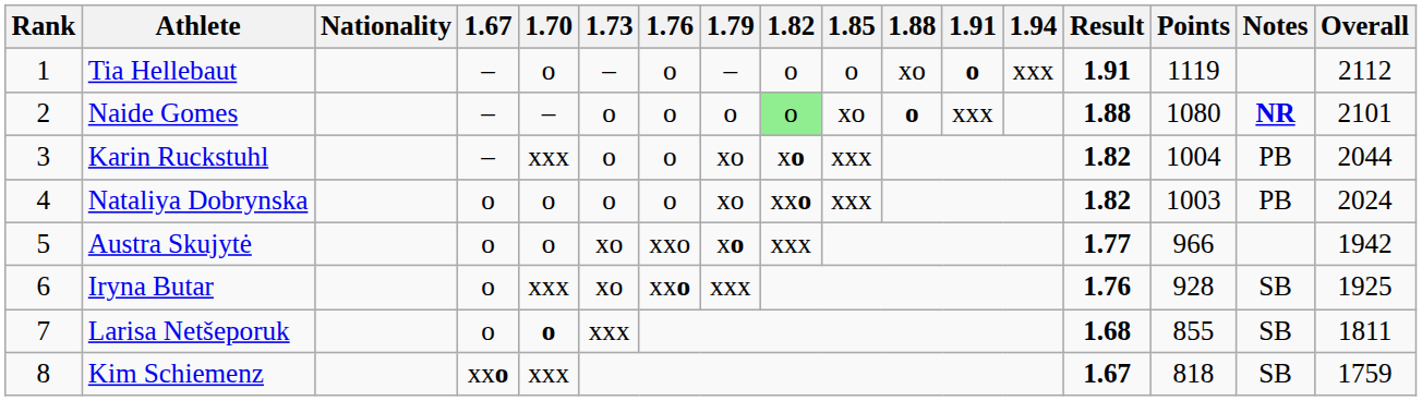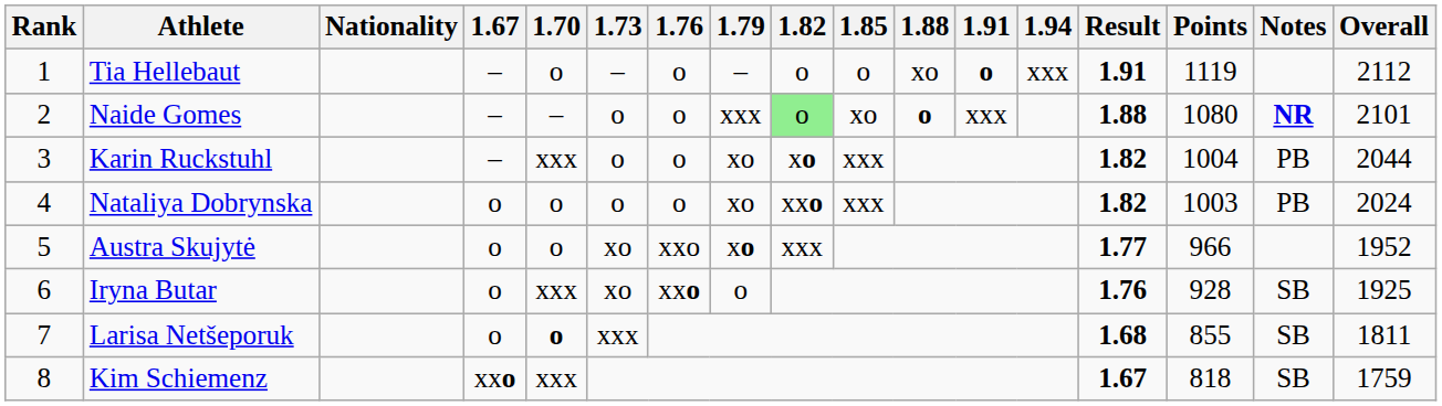 <table class="wikitable sortable" style="text-align:center">
 <tr>
 <th>Rank</th>
 <th>Athlete</th>
 <th>Nationality</th>
 <th>1.67</th>
 <th>1.70</th>
 <th>1.73</th>
 <th>1.76</th>
 <th>1.79</th>
 <th>1.82</th>
 <th>1.85</th>
 <th>1.88</th>
 <th>1.91</th>
 <th>1.94</th>
 <th>Result</th>
 <th>Points</th>
 <th>Notes</th>
 <th>Overall</th>
 </tr>
 <tr>
 <td>1</td>
 <td align="left"><a href='#'>Tia Hellebaut</a></td>
 <td align=left></td>
 <td>–</td>
 <td>o</td>
 <td>–</td>
 <td>o</td>
 <td>–</td>
 <td>o</td>
 <td>o</td>
 <td>xo</td>
 <td><strong>o</strong></td>
 <td>xxx</td>
 <td><strong>1.91</strong></td>
 <td>1119</td>
 <td></td>
 <td>2112</td>
 </tr>
 <tr>
 <td>2</td>
 <td align="left"><a href='#'>Naide Gomes</a></td>
 <td align=left></td>
 <td>–</td>
 <td>–</td>
 <td>o</td>
 <td>o</td>
-<td>o</td>
+<td>xxx</td>
 <td style="background: lightgreen;">o</td>
 <td>xo</td>
 <td><strong>o</strong></td>
 <td>xxx</td>
 <td></td>
 <td><strong>1.88</strong></td>
 <td>1080</td>
 <td><strong><a href='#'>NR</a></strong></td>
 <td>2101</td>
 </tr>
 <tr>
 <td>3</td>
 <td align="left"><a href='#'>Karin Ruckstuhl</a></td>
 <td align=left></td>
 <td>–</td>
 <td>xxx</td>
 <td>o</td>
 <td>o</td>
 <td>xo</td>
 <td>x<strong>o</strong></td>
 <td>xxx</td>
 <td colspan=3></td>
 <td><strong>1.82</strong></td>
 <td>1004</td>
 <td>PB</td>
 <td>2044</td>
 </tr>
 <tr>
 <td>4</td>
 <td align="left"><a href='#'>Nataliya Dobrynska</a></td>
 <td align=left></td>
 <td>o</td>
 <td>o</td>
 <td>o</td>
 <td>o</td>
 <td>xo</td>
 <td>xx<strong>o</strong></td>
 <td>xxx</td>
 <td colspan=3></td>
 <td><strong>1.82</strong></td>
 <td>1003</td>
 <td>PB</td>
 <td>2024</td>
 </tr>
 <tr>
 <td>5</td>
 <td align="left"><a href='#'>Austra Skujytė</a></td>
 <td align=left></td>
 <td>o</td>
 <td>o</td>
 <td>xo</td>
 <td>xxo</td>
 <td>x<strong>o</strong></td>
 <td>xxx</td>
 <td colspan=4></td>
 <td><strong>1.77</strong></td>
 <td>966</td>
 <td></td>
-<td>1942</td>
+<td>1952</td>
 </tr>
 <tr>
 <td>6</td>
 <td align="left"><a href='#'>Iryna Butar</a></td>
 <td align=left></td>
 <td>o</td>
 <td>xxx</td>
 <td>xo</td>
 <td>xx<strong>o</strong></td>
-<td>xxx</td>
+<td>o</td>
 <td colspan=5></td>
 <td><strong>1.76</strong></td>
 <td>928</td>
 <td>SB</td>
 <td>1925</td>
 </tr>
 <tr>
 <td>7</td>
 <td align="left"><a href='#'>Larisa Netšeporuk</a></td>
 <td align=left></td>
 <td>o</td>
 <td><strong>o</strong></td>
 <td>xxx</td>
 <td colspan=7></td>
 <td><strong>1.68</strong></td>
 <td>855</td>
 <td>SB</td>
 <td>1811</td>
 </tr>
 <tr>
 <td>8</td>
 <td align="left"><a href='#'>Kim Schiemenz</a></td>
 <td align=left><small></small></td>
 <td>xx<strong>o</strong></td>
 <td>xxx</td>
 <td colspan=8></td>
 <td><strong>1.67</strong></td>
 <td>818</td>
 <td>SB</td>
 <td>1759</td>
 </tr>
 </table>
